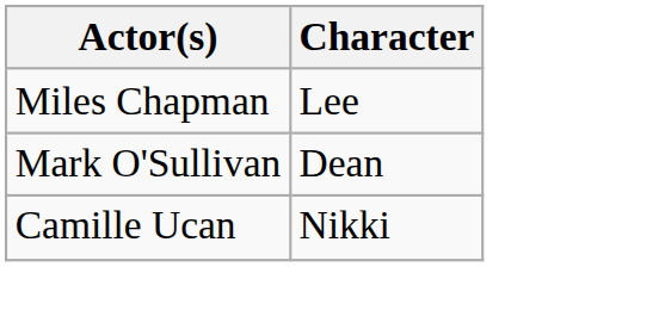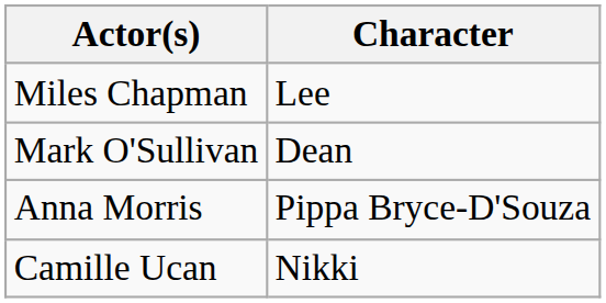 <table class="wikitable sortable">
 <tr>
 <th>Actor(s)</th>
 <th>Character</th>
 </tr>
 <tr>
 <td>Miles Chapman</td>
 <td>Lee</td>
 </tr>
 <tr>
 <td>Mark O'Sullivan</td>
 <td>Dean</td>
 </tr>
 <tr>
+<td>Anna Morris</td>
+<td>Pippa Bryce-D'Souza</td>
+</tr>
+<tr>
 <td>Camille Ucan</td>
 <td>Nikki</td>
 </tr>
 </table>
